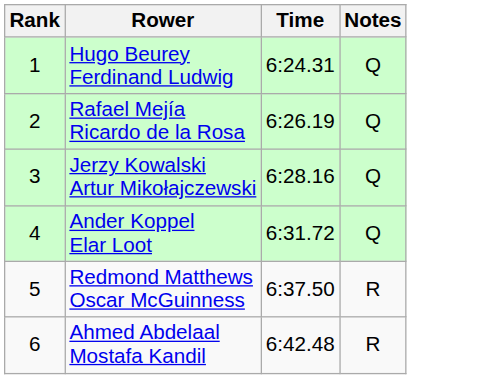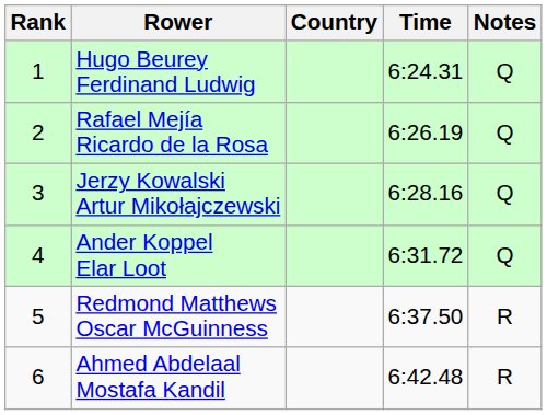 <table class="wikitable" style="text-align:center">
 <tr>
 <th>Rank</th>
 <th>Rower</th>
+<th>Country</th>
 <th>Time</th>
 <th>Notes</th>
 </tr>
 <tr bgcolor=ccffcc>
 <td>1</td>
 <td align="left"><a href='#'>Hugo Beurey</a><br><a href='#'>Ferdinand Ludwig</a></td>
+<td align="left"></td>
 <td>6:24.31</td>
 <td>Q</td>
 </tr>
 <tr bgcolor=ccffcc>
 <td>2</td>
 <td align="left"><a href='#'>Rafael Mejía</a><br><a href='#'>Ricardo de la Rosa</a></td>
+<td align="left"></td>
 <td>6:26.19</td>
 <td>Q</td>
 </tr>
 <tr bgcolor=ccffcc>
 <td>3</td>
 <td align="left"><a href='#'>Jerzy Kowalski</a><br><a href='#'>Artur Mikołajczewski</a></td>
+<td align="left"></td>
 <td>6:28.16</td>
 <td>Q</td>
 </tr>
 <tr bgcolor=ccffcc>
 <td>4</td>
 <td align="left"><a href='#'>Ander Koppel</a><br><a href='#'>Elar Loot</a></td>
+<td align="left"></td>
 <td>6:31.72</td>
 <td>Q</td>
 </tr>
 <tr>
 <td>5</td>
 <td align="left"><a href='#'>Redmond Matthews</a><br><a href='#'>Oscar McGuinness</a></td>
+<td align="left"></td>
 <td>6:37.50</td>
 <td>R</td>
 </tr>
 <tr>
 <td>6</td>
 <td align="left"><a href='#'>Ahmed Abdelaal</a><br><a href='#'>Mostafa Kandil</a></td>
+<td align="left"></td>
 <td>6:42.48</td>
 <td>R</td>
 </tr>
 </table>
